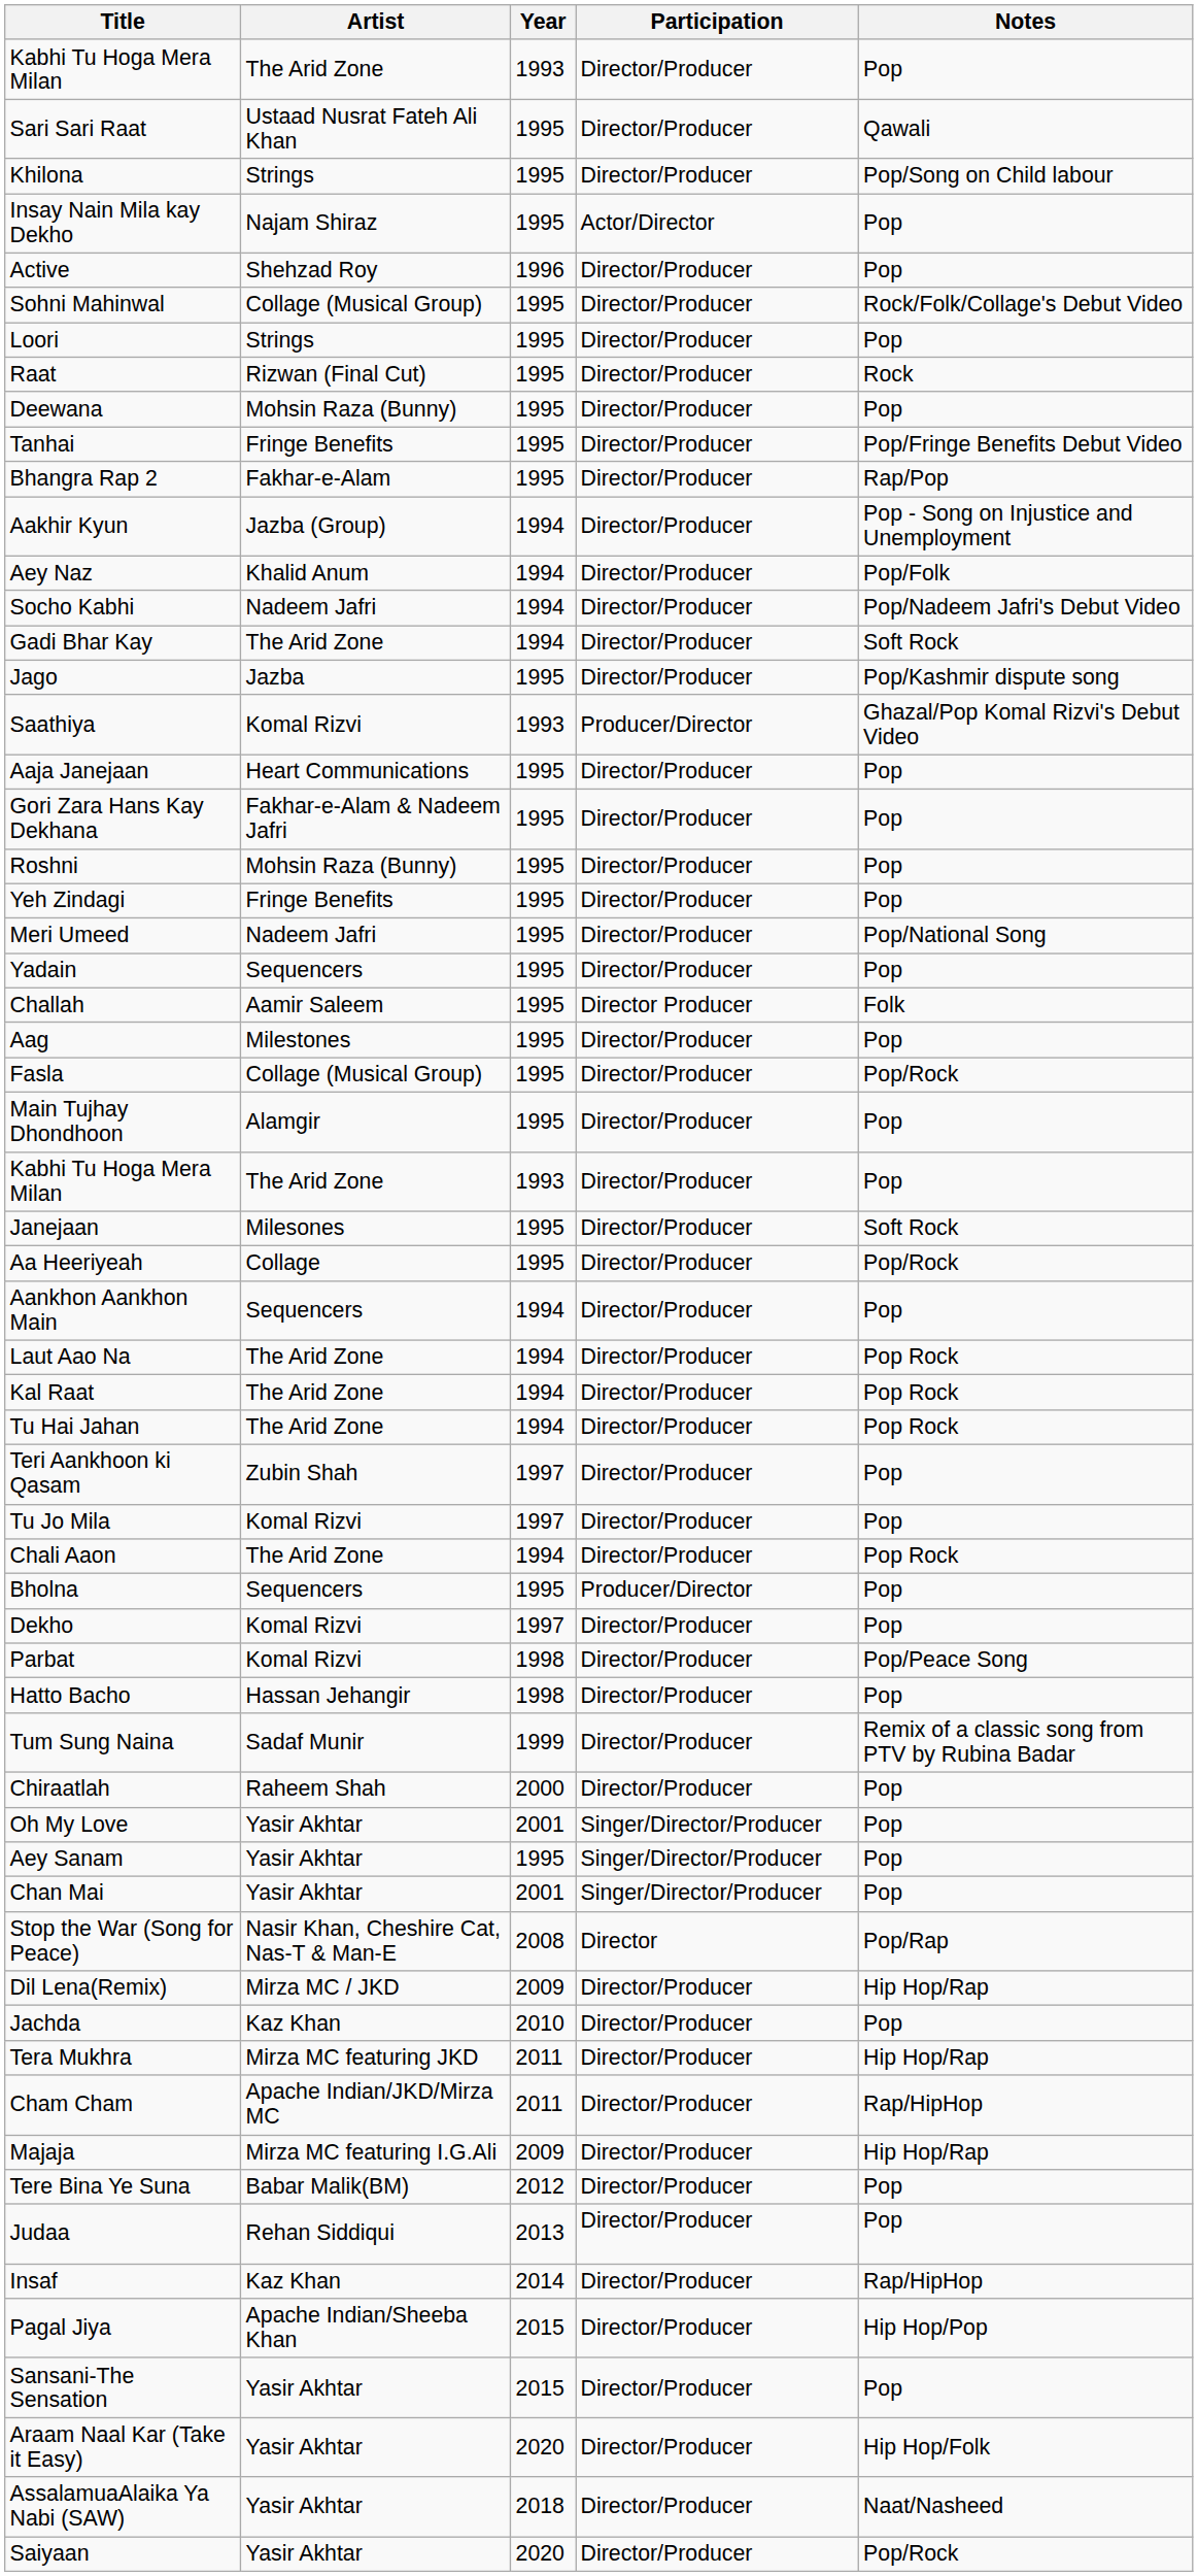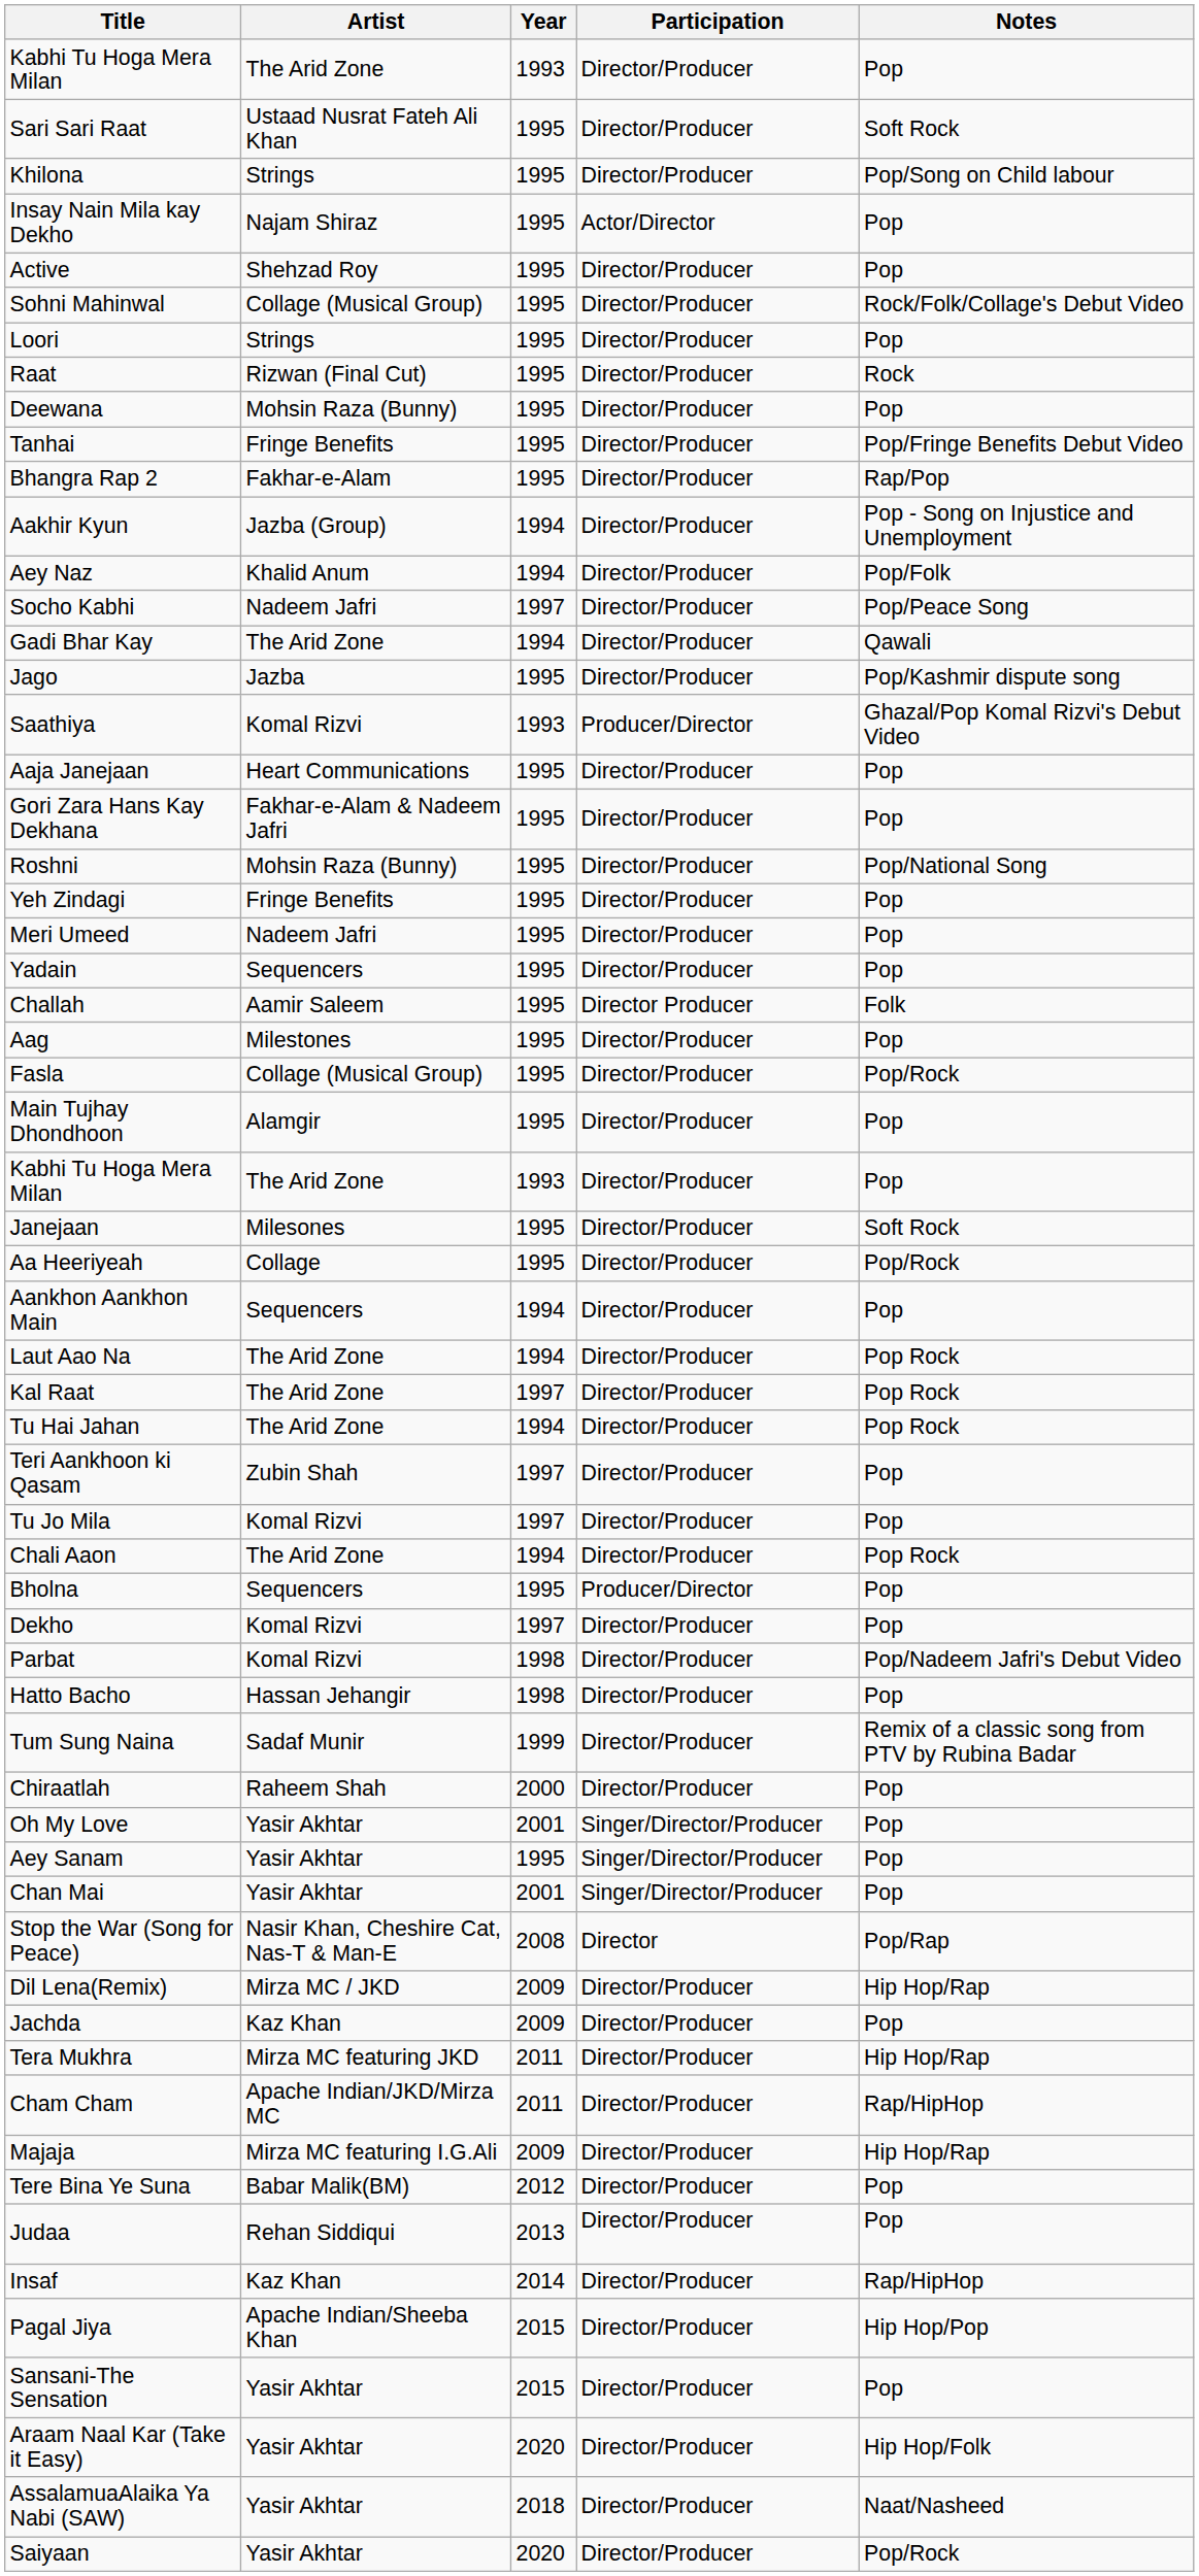 <table class="wikitable">
 <tr>
 <th>Title</th>
 <th>Artist</th>
 <th>Year</th>
 <th>Participation</th>
 <th>Notes</th>
 </tr>
 <tr>
 <td>Kabhi Tu Hoga Mera Milan</td>
 <td>The Arid Zone</td>
 <td>1993 </td>
 <td>Director/Producer</td>
 <td>Pop</td>
 </tr>
 <tr>
 <td>Sari Sari Raat</td>
 <td>Ustaad Nusrat Fateh Ali Khan</td>
 <td>1995</td>
 <td>Director/Producer</td>
-<td>Qawali</td>
+<td>Soft Rock</td>
 </tr>
 <tr>
 <td>Khilona</td>
 <td>Strings</td>
 <td>1995</td>
 <td>Director/Producer</td>
 <td>Pop/Song on Child labour     </td>
 </tr>
 <tr>
 <td>Insay Nain Mila kay Dekho</td>
 <td>Najam Shiraz</td>
 <td>1995</td>
 <td>Actor/Director</td>
 <td>Pop</td>
 </tr>
 <tr>
 <td>Active</td>
 <td>Shehzad Roy</td>
-<td>1996</td>
+<td>1995</td>
 <td>Director/Producer</td>
 <td>Pop</td>
 </tr>
 <tr>
 <td>Sohni Mahinwal</td>
 <td>Collage (Musical Group)</td>
 <td>1995</td>
 <td>Director/Producer</td>
 <td>Rock/Folk/Collage's Debut Video</td>
 </tr>
 <tr>
 <td>Loori  </td>
 <td>Strings</td>
 <td>1995</td>
 <td>Director/Producer</td>
 <td>Pop</td>
 </tr>
 <tr>
 <td>Raat</td>
 <td>Rizwan (Final Cut)</td>
 <td>1995</td>
 <td>Director/Producer</td>
 <td>Rock</td>
 </tr>
 <tr>
 <td>Deewana</td>
 <td>Mohsin Raza (Bunny)</td>
 <td>1995</td>
 <td>Director/Producer</td>
 <td>Pop</td>
 </tr>
 <tr>
 <td>Tanhai</td>
 <td>Fringe Benefits</td>
 <td>1995</td>
 <td>Director/Producer</td>
 <td>Pop/Fringe Benefits Debut Video</td>
 </tr>
 <tr>
 <td>Bhangra Rap 2</td>
 <td>Fakhar-e-Alam</td>
 <td>1995</td>
 <td>Director/Producer</td>
 <td>Rap/Pop</td>
 </tr>
 <tr>
 <td>Aakhir Kyun</td>
 <td>Jazba (Group)</td>
 <td>1994</td>
 <td>Director/Producer</td>
 <td>Pop - Song on Injustice and Unemployment</td>
 </tr>
 <tr>
 <td>Aey Naz</td>
 <td>Khalid Anum</td>
 <td>1994</td>
 <td>Director/Producer</td>
 <td>Pop/Folk</td>
 </tr>
 <tr>
 <td>Socho Kabhi</td>
 <td>Nadeem Jafri</td>
-<td>1994</td>
+<td>1997</td>
 <td>Director/Producer</td>
-<td>Pop/Nadeem Jafri's Debut Video</td>
+<td>Pop/Peace Song</td>
 </tr>
 <tr>
 <td>Gadi Bhar Kay</td>
 <td>The Arid Zone</td>
 <td>1994</td>
 <td>Director/Producer</td>
-<td>Soft Rock</td>
+<td>Qawali</td>
 </tr>
 <tr>
 <td>Jago</td>
 <td>Jazba</td>
 <td>1995</td>
 <td>Director/Producer</td>
 <td>Pop/Kashmir dispute song</td>
 </tr>
 <tr>
 <td>Saathiya</td>
 <td>Komal Rizvi</td>
 <td>1993</td>
 <td>Producer/Director</td>
 <td>Ghazal/Pop Komal Rizvi's Debut Video</td>
 </tr>
 <tr>
 <td>Aaja Janejaan</td>
 <td>Heart Communications</td>
 <td>1995</td>
 <td>Director/Producer</td>
 <td>Pop</td>
 </tr>
 <tr>
 <td>Gori Zara Hans Kay Dekhana</td>
 <td>Fakhar-e-Alam & Nadeem Jafri</td>
 <td>1995</td>
 <td>Director/Producer</td>
 <td>Pop</td>
 </tr>
 <tr>
 <td>Roshni</td>
 <td>Mohsin Raza (Bunny)</td>
 <td>1995</td>
 <td>Director/Producer</td>
-<td>Pop</td>
+<td>Pop/National Song</td>
 </tr>
 <tr>
 <td>Yeh Zindagi</td>
 <td>Fringe Benefits</td>
 <td>1995</td>
 <td>Director/Producer</td>
 <td>Pop</td>
 </tr>
 <tr>
 <td>Meri Umeed</td>
 <td>Nadeem Jafri</td>
 <td>1995</td>
 <td>Director/Producer</td>
-<td>Pop/National Song</td>
+<td>Pop</td>
 </tr>
 <tr>
 <td>Yadain</td>
 <td>Sequencers</td>
 <td>1995</td>
 <td>Director/Producer</td>
 <td>Pop</td>
 </tr>
 <tr>
 <td>Challah</td>
 <td>Aamir Saleem</td>
 <td>1995</td>
 <td>Director Producer</td>
 <td>Folk</td>
 </tr>
 <tr>
 <td>Aag</td>
 <td>Milestones</td>
 <td>1995</td>
 <td>Director/Producer</td>
 <td>Pop</td>
 </tr>
 <tr>
 <td>Fasla</td>
 <td>Collage (Musical Group)</td>
 <td>1995</td>
 <td>Director/Producer</td>
 <td>Pop/Rock</td>
 </tr>
 <tr>
 <td>Main Tujhay Dhondhoon</td>
 <td>Alamgir</td>
 <td>1995</td>
 <td>Director/Producer</td>
 <td>Pop</td>
 </tr>
 <tr>
 <td>Kabhi Tu Hoga Mera Milan</td>
 <td>The Arid Zone</td>
 <td>1993 </td>
 <td>Director/Producer</td>
 <td>Pop</td>
 </tr>
 <tr>
 <td>Janejaan</td>
 <td>Milesones</td>
 <td>1995</td>
 <td>Director/Producer</td>
 <td>Soft Rock</td>
 </tr>
 <tr>
 <td>Aa Heeriyeah</td>
 <td>Collage</td>
 <td>1995</td>
 <td>Director/Producer</td>
 <td>Pop/Rock                  </td>
 </tr>
 <tr>
 <td>Aankhon Aankhon Main</td>
 <td>Sequencers</td>
 <td>1994</td>
 <td>Director/Producer</td>
 <td>Pop</td>
 </tr>
 <tr>
 <td>Laut Aao Na</td>
 <td>The Arid Zone</td>
 <td>1994</td>
 <td>Director/Producer</td>
 <td>Pop Rock</td>
 </tr>
 <tr>
 <td>Kal Raat</td>
 <td>The Arid Zone</td>
-<td>1994</td>
+<td>1997</td>
 <td>Director/Producer</td>
 <td>Pop Rock</td>
 </tr>
 <tr>
 <td>Tu Hai Jahan</td>
 <td>The Arid Zone</td>
 <td>1994</td>
 <td>Director/Producer</td>
 <td>Pop Rock</td>
 </tr>
 <tr>
 <td>Teri Aankhoon ki Qasam</td>
 <td>Zubin Shah</td>
 <td>1997</td>
 <td>Director/Producer</td>
 <td>Pop</td>
 </tr>
 <tr>
 <td>Tu Jo Mila</td>
 <td>Komal Rizvi</td>
 <td>1997</td>
 <td>Director/Producer</td>
 <td>Pop</td>
 </tr>
 <tr>
 <td>Chali Aaon</td>
 <td>The Arid Zone</td>
 <td>1994</td>
 <td>Director/Producer</td>
 <td>Pop Rock</td>
 </tr>
 <tr>
 <td>Bholna</td>
 <td>Sequencers</td>
 <td>1995</td>
 <td>Producer/Director</td>
 <td>Pop</td>
 </tr>
 <tr>
 <td>Dekho</td>
 <td>Komal Rizvi</td>
 <td>1997</td>
 <td>Director/Producer</td>
 <td>Pop</td>
 </tr>
 <tr>
 <td>Parbat</td>
 <td>Komal Rizvi</td>
 <td>1998</td>
 <td>Director/Producer</td>
-<td>Pop/Peace Song</td>
+<td>Pop/Nadeem Jafri's Debut Video</td>
 </tr>
 <tr>
 <td>Hatto Bacho</td>
 <td>Hassan Jehangir</td>
 <td>1998</td>
 <td>Director/Producer</td>
 <td>Pop</td>
 </tr>
 <tr>
 <td>Tum Sung Naina</td>
 <td>Sadaf Munir</td>
 <td>1999</td>
 <td>Director/Producer</td>
 <td>Remix of a classic song from PTV by Rubina Badar</td>
 </tr>
 <tr>
 <td>Chiraatlah</td>
 <td>Raheem Shah</td>
 <td>2000</td>
 <td>Director/Producer</td>
 <td>Pop</td>
 </tr>
 <tr>
 <td>Oh My Love</td>
 <td>Yasir Akhtar</td>
 <td>2001</td>
 <td>Singer/Director/Producer</td>
 <td>Pop</td>
 </tr>
 <tr>
 <td>Aey Sanam</td>
 <td>Yasir Akhtar</td>
 <td>1995</td>
 <td>Singer/Director/Producer</td>
 <td>Pop</td>
 </tr>
 <tr>
 <td>Chan Mai</td>
 <td>Yasir Akhtar</td>
 <td>2001</td>
 <td>Singer/Director/Producer</td>
 <td>Pop</td>
 </tr>
 <tr>
 <td>Stop the War (Song for Peace)</td>
 <td>Nasir Khan, Cheshire Cat, Nas-T & Man-E</td>
 <td>2008</td>
 <td>Director</td>
 <td>Pop/Rap</td>
 </tr>
 <tr>
 <td>Dil Lena(Remix)</td>
 <td>Mirza MC / JKD</td>
 <td>2009</td>
 <td>Director/Producer</td>
 <td>Hip Hop/Rap</td>
 </tr>
 <tr>
 <td>Jachda</td>
 <td>Kaz Khan</td>
-<td>2010</td>
+<td>2009</td>
 <td>Director/Producer</td>
 <td>Pop</td>
 </tr>
 <tr>
 <td>Tera Mukhra</td>
 <td>Mirza MC featuring JKD</td>
 <td>2011</td>
 <td>Director/Producer</td>
 <td>Hip Hop/Rap</td>
 </tr>
 <tr>
 <td>Cham Cham</td>
 <td>Apache Indian/JKD/Mirza MC  </td>
 <td>2011 </td>
 <td>Director/Producer</td>
 <td>Rap/HipHop</td>
 </tr>
 <tr>
 <td>Majaja</td>
 <td>Mirza MC featuring I.G.Ali</td>
 <td>2009</td>
 <td>Director/Producer</td>
 <td>Hip Hop/Rap</td>
 </tr>
 <tr>
 <td>Tere Bina Ye Suna</td>
 <td>Babar Malik(BM)</td>
 <td>2012</td>
 <td>Director/Producer</td>
 <td>Pop</td>
 </tr>
 <tr>
 <td>Judaa</td>
 <td>Rehan Siddiqui</td>
 <td>2013</td>
 <td>Director/Producer                         </td>
 <td>Pop                                                                                  </td>
 </tr>
 <tr>
 <td>Insaf</td>
 <td>Kaz Khan</td>
 <td>2014</td>
 <td>Director/Producer</td>
 <td>Rap/HipHop</td>
 </tr>
 <tr>
 <td>Pagal Jiya</td>
 <td>Apache Indian/Sheeba Khan</td>
 <td>2015</td>
 <td>Director/Producer</td>
 <td>Hip Hop/Pop</td>
 </tr>
 <tr>
 <td>Sansani-The Sensation</td>
 <td>Yasir Akhtar</td>
 <td>2015</td>
 <td>Director/Producer</td>
 <td>Pop</td>
 </tr>
 <tr>
 <td>Araam Naal Kar (Take it Easy)</td>
 <td>Yasir Akhtar</td>
 <td>2020</td>
 <td>Director/Producer</td>
 <td>Hip Hop/Folk</td>
 </tr>
 <tr>
 <td>AssalamuaAlaika Ya Nabi (SAW)</td>
 <td>Yasir Akhtar</td>
 <td>2018</td>
 <td>Director/Producer</td>
 <td>Naat/Nasheed</td>
 </tr>
 <tr>
 <td>Saiyaan</td>
 <td>Yasir Akhtar</td>
 <td>2020</td>
 <td>Director/Producer</td>
 <td>Pop/Rock</td>
 </tr>
 </table>
